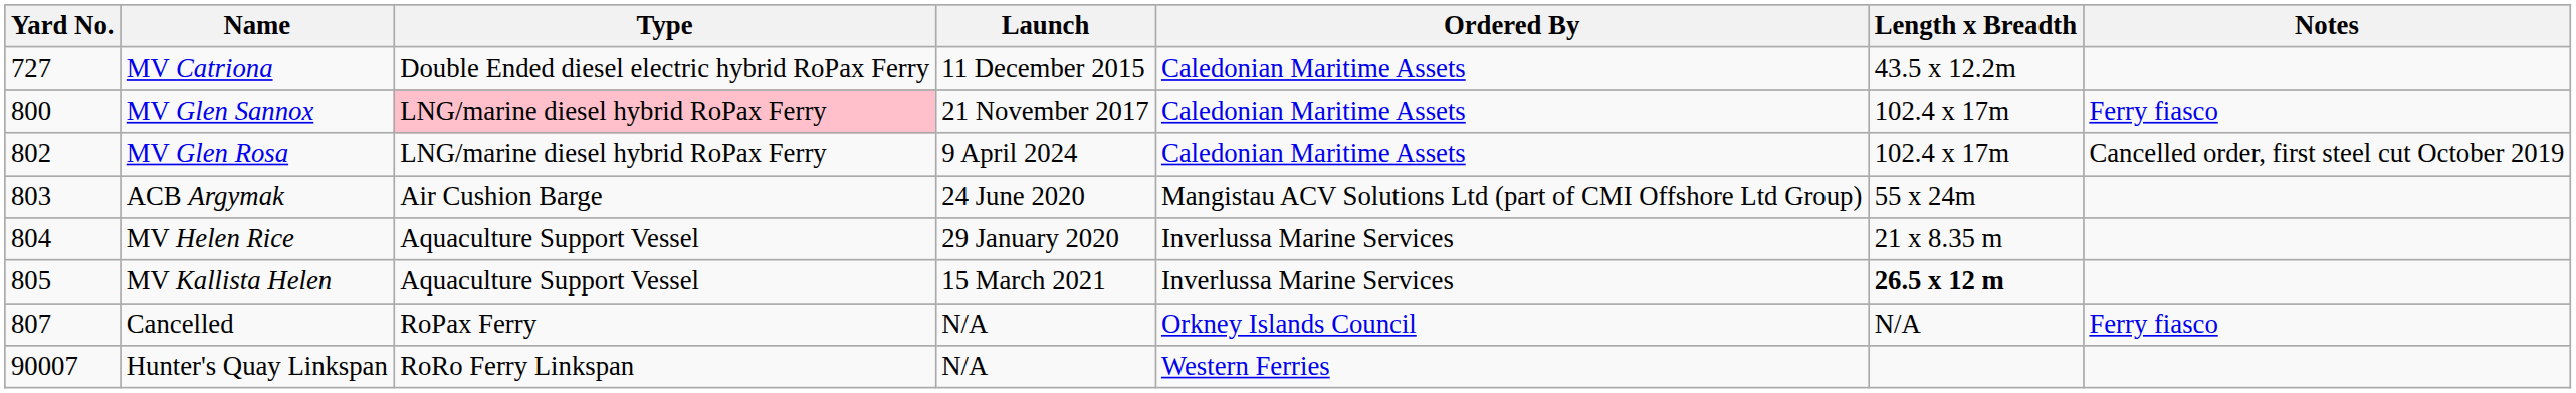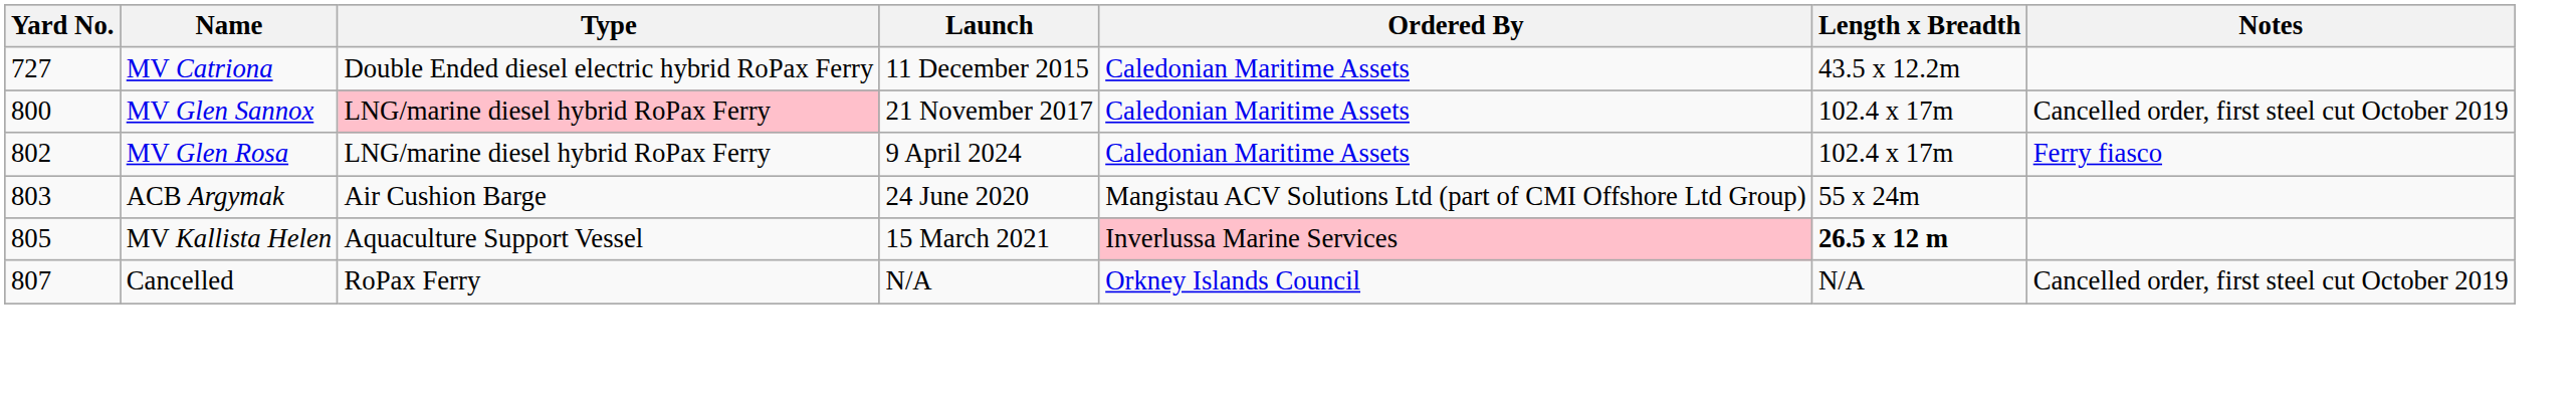 <table class="wikitable sortable">
 <tr>
 <th>Yard No.</th>
 <th>Name</th>
 <th>Type</th>
 <th>Launch</th>
 <th>Ordered By</th>
 <th>Length x Breadth</th>
 <th>Notes</th>
 </tr>
 <tr>
 <td>727</td>
 <td><a href='#'>MV <em>Catriona</em></a></td>
 <td>Double Ended diesel electric hybrid RoPax Ferry</td>
 <td>11 December 2015</td>
 <td><a href='#'>Caledonian Maritime Assets</a></td>
 <td>43.5 x 12.2m</td>
 <td></td>
 </tr>
 <tr>
 <td>800</td>
 <td><a href='#'>MV <em>Glen Sannox</em></a></td>
 <td style="background: pink;">LNG/marine diesel hybrid RoPax Ferry</td>
 <td>21 November 2017</td>
 <td><a href='#'>Caledonian Maritime Assets</a></td>
 <td>102.4 x 17m</td>
-<td><a href='#'>Ferry fiasco</a></td>
+<td>Cancelled order, first steel cut October 2019</td>
 </tr>
 <tr>
 <td>802</td>
 <td><a href='#'>MV <em>Glen Rosa</em></a></td>
 <td>LNG/marine diesel hybrid RoPax Ferry</td>
 <td>9 April 2024</td>
 <td><a href='#'>Caledonian Maritime Assets</a></td>
 <td>102.4 x 17m</td>
-<td>Cancelled order, first steel cut October 2019</td>
+<td><a href='#'>Ferry fiasco</a></td>
 </tr>
 <tr>
 <td>803</td>
 <td>ACB <em>Argymak</em></td>
 <td>Air Cushion Barge</td>
 <td>24 June 2020</td>
 <td>Mangistau ACV Solutions Ltd (part of CMI Offshore Ltd Group)</td>
 <td>55 x 24m</td>
 <td></td>
 </tr>
 <tr>
-<td>804</td>
-<td>MV <em>Helen Rice</em></td>
-<td>Aquaculture Support Vessel</td>
-<td>29 January 2020</td>
-<td>Inverlussa Marine Services</td>
-<td>21 x 8.35 m</td>
-<td></td>
-</tr>
-<tr>
 <td>805</td>
 <td>MV <em>Kallista Helen</em></td>
 <td>Aquaculture Support Vessel</td>
 <td>15 March 2021</td>
-<td>Inverlussa Marine Services</td>
+<td style="background: pink;">Inverlussa Marine Services</td>
 <td><strong>26.5 x 12 m</strong></td>
 <td></td>
 </tr>
 <tr>
 <td>807</td>
 <td>Cancelled</td>
 <td>RoPax Ferry</td>
 <td>N/A</td>
 <td><a href='#'>Orkney Islands Council</a></td>
 <td>N/A</td>
-<td><a href='#'>Ferry fiasco</a></td>
-</tr>
-<tr>
-<td>90007</td>
-<td>Hunter's Quay Linkspan</td>
-<td>RoRo Ferry Linkspan</td>
-<td>N/A</td>
-<td><a href='#'>Western Ferries</a></td>
-<td></td>
-<td></td>
+<td>Cancelled order, first steel cut October 2019</td>
 </tr>
 </table>
